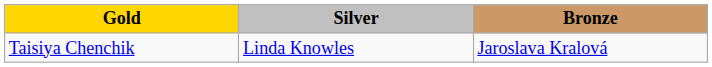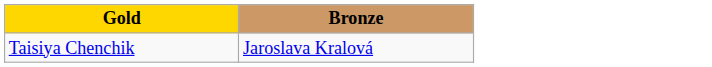 <table class="wikitable" style="text-align:left">
 <tr align="center">
 <td width=200 bgcolor=gold><strong>Gold</strong></td>
-<td width=200 bgcolor=silver><strong>Silver</strong></td>
 <td width=200 bgcolor=CC9966><strong>Bronze</strong></td>
 </tr>
 <tr>
 <td><a href='#'>Taisiya Chenchik</a><br><em></em></td>
-<td><a href='#'>Linda Knowles</a><br><em></em></td>
 <td><a href='#'>Jaroslava Kralová</a><br><em></em></td>
 </tr>
 </table>
